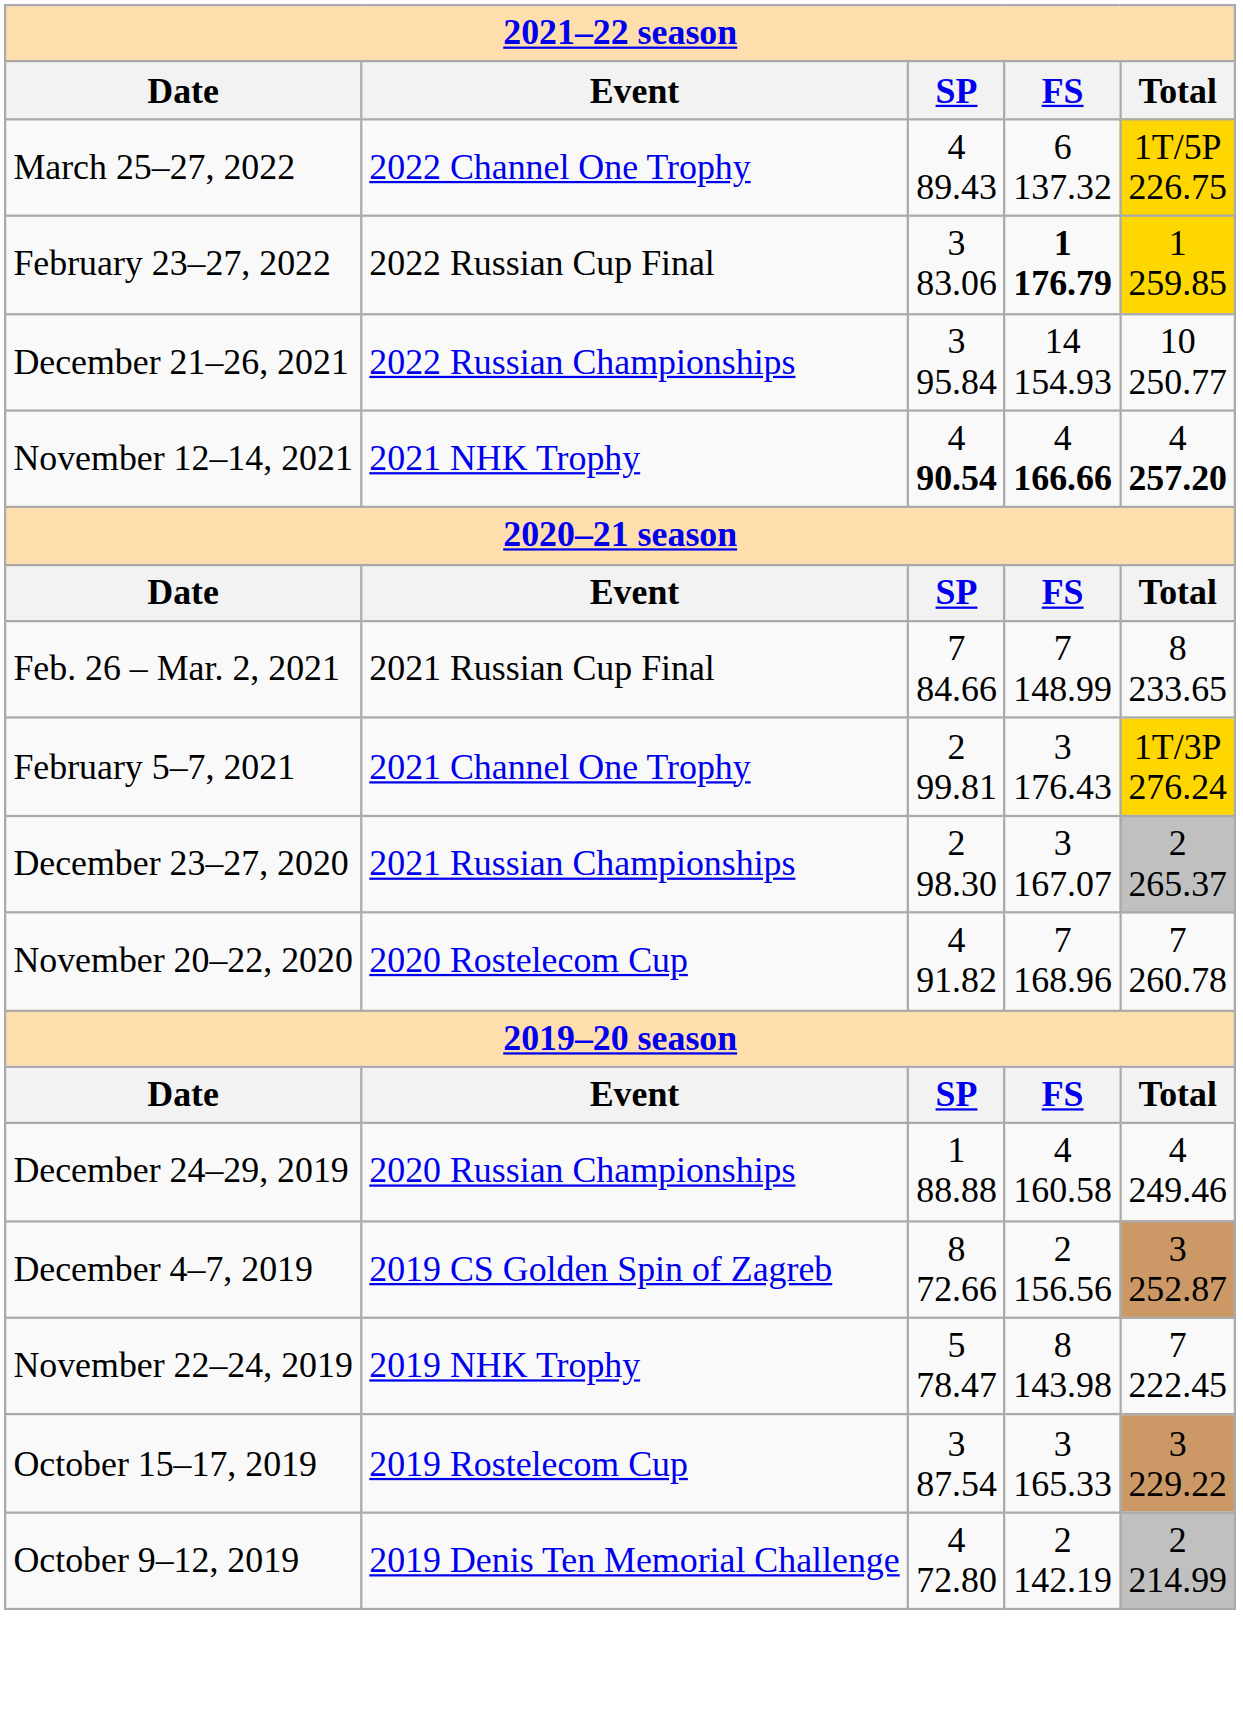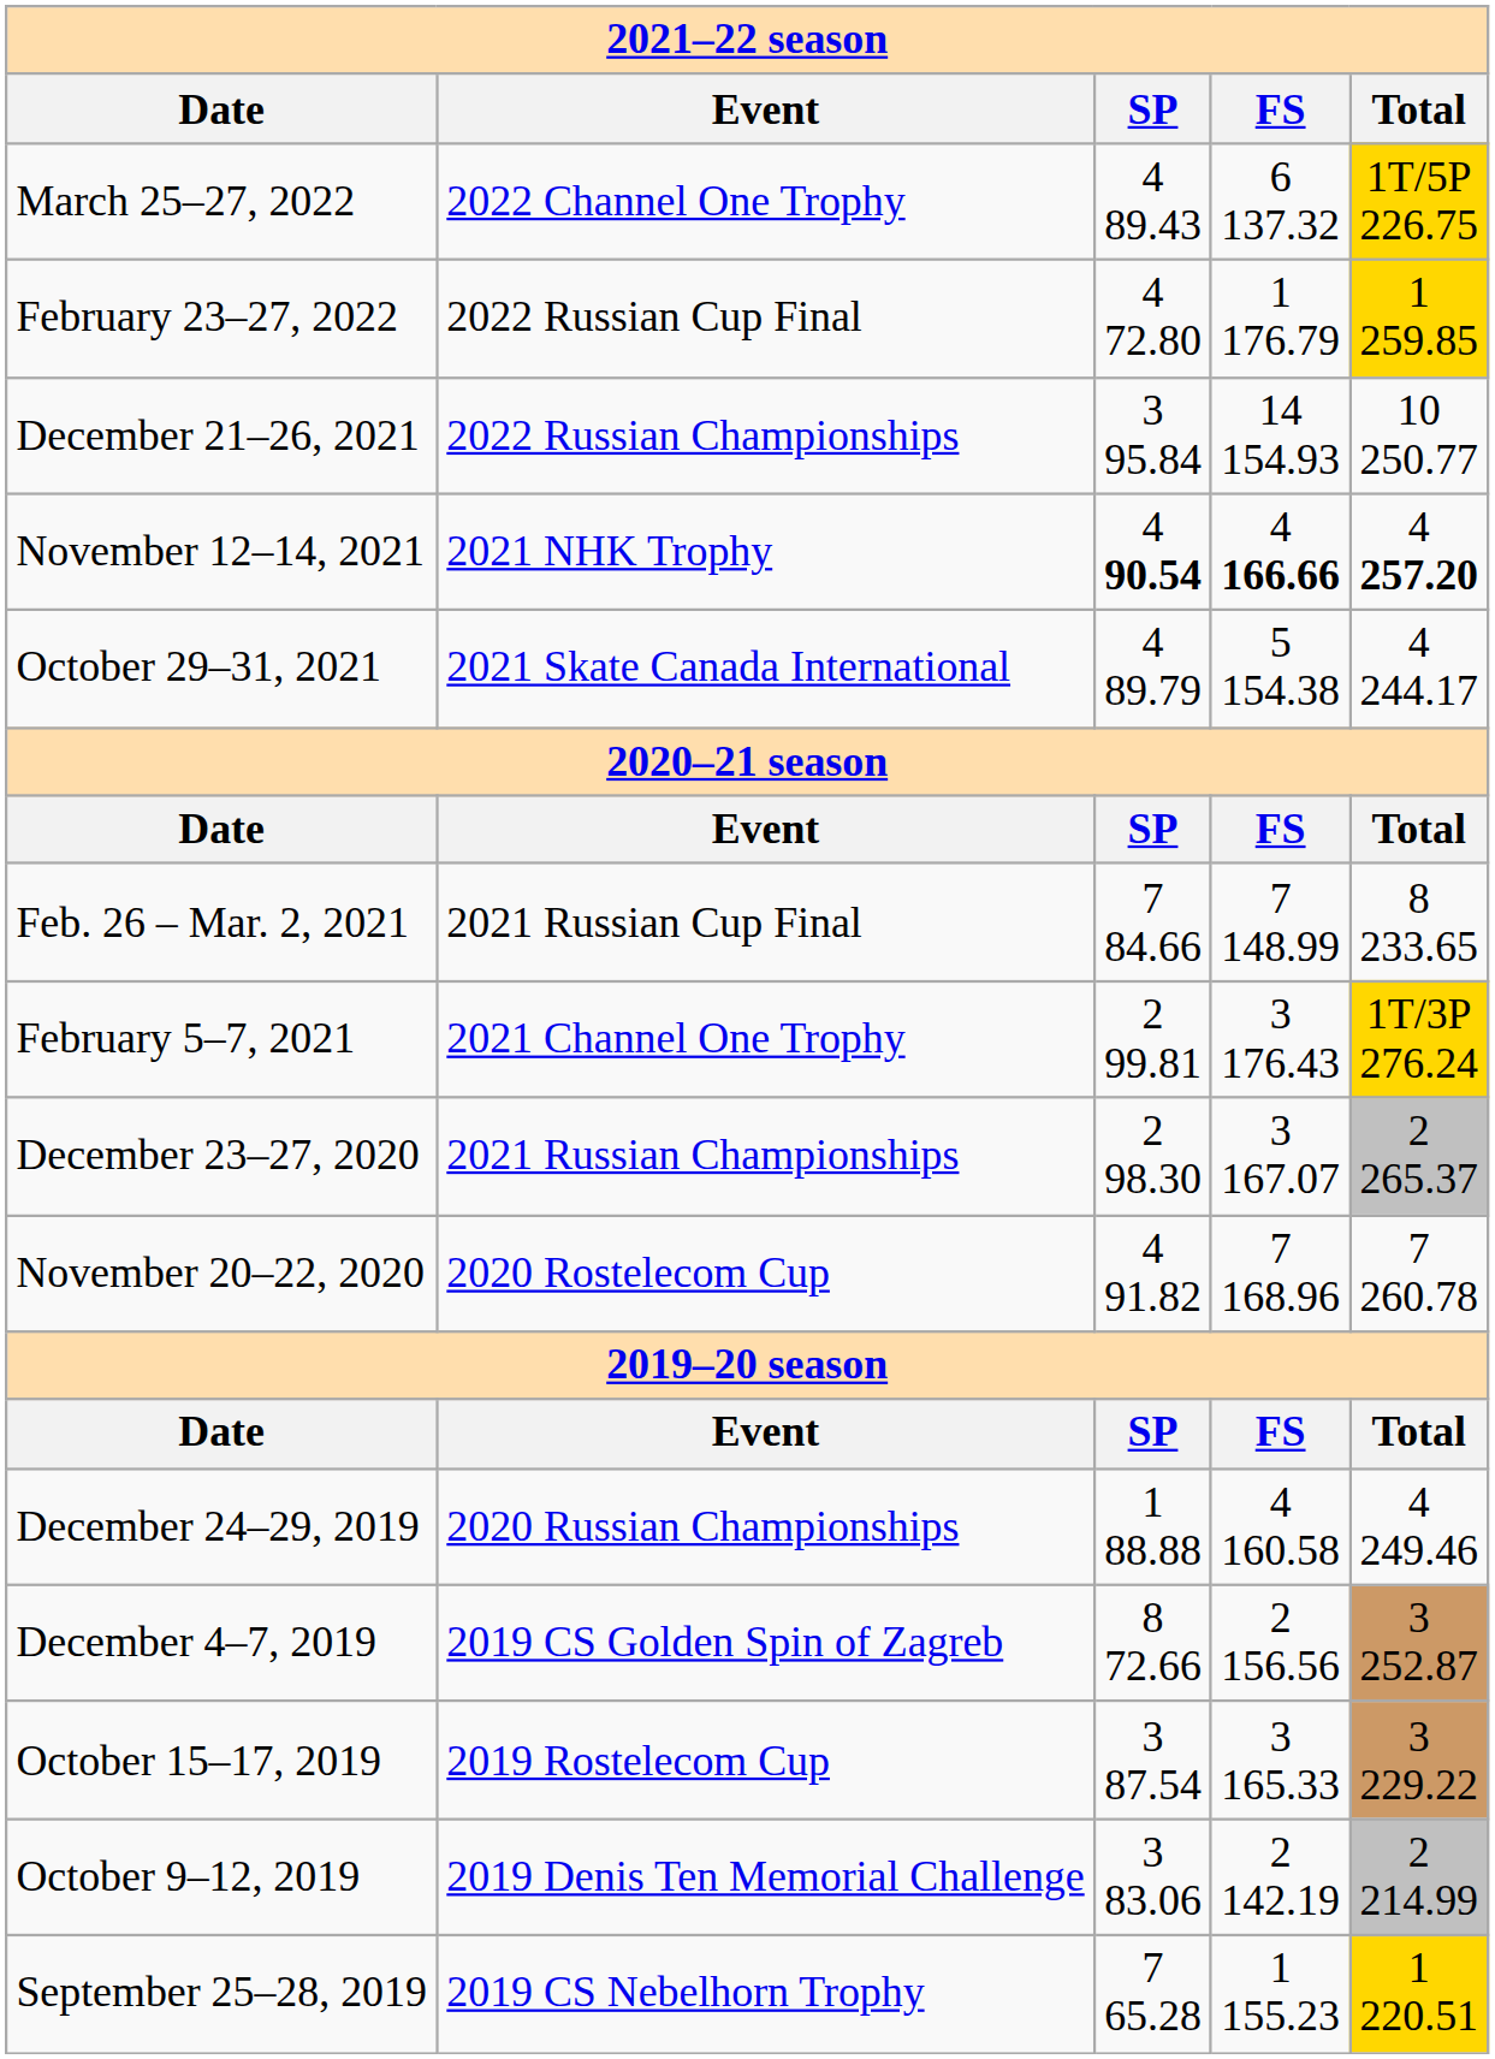 <table class="wikitable">
 <tr>
 <td style="background-color: #ffdead;" colspan=5 align=center><a href='#'><strong>2021–22 season</strong></a></td>
 </tr>
 <tr>
 <th>Date</th>
 <th>Event</th>
 <th><a href='#'>SP</a></th>
 <th><a href='#'>FS</a></th>
 <th>Total</th>
 </tr>
 <tr>
 <td>March 25–27, 2022</td>
 <td><a href='#'>2022 Channel One Trophy</a></td>
 <td align=center>4 <br> 89.43</td>
 <td align=center>6 <br> 137.32</td>
 <td align=center bgcolor=gold>1T/5P <br> 226.75</td>
 </tr>
 <tr>
 <td>February 23–27, 2022</td>
 <td>2022 Russian Cup Final</td>
-<td align=center>3 <br> 83.06</td>
-<td align=center><strong>1 <br> 176.79</strong></td>
+<td align=center>4 <br> 72.80</td>
+<td align=center>1 <br> 176.79</td>
 <td align=center bgcolor=gold>1 <br> 259.85</td>
 </tr>
 <tr>
 <td>December 21–26, 2021</td>
 <td><a href='#'>2022 Russian Championships</a></td>
 <td align=center>3 <br> 95.84</td>
 <td align=center>14 <br> 154.93</td>
 <td align=center>10 <br> 250.77</td>
 </tr>
 <tr>
 <td>November 12–14, 2021</td>
 <td><a href='#'>2021 NHK Trophy</a></td>
 <td align=center>4 <br> <strong>90.54</strong></td>
 <td align=center>4 <br> <strong>166.66</strong></td>
 <td align=center>4 <br> <strong>257.20</strong></td>
+</tr>
+<tr>
+<td>October 29–31, 2021</td>
+<td><a href='#'>2021 Skate Canada International</a></td>
+<td align=center>4 <br> 89.79</td>
+<td align=center>5 <br> 154.38</td>
+<td align=center>4 <br> 244.17</td>
 </tr>
 <tr>
 <td style="background-color: #ffdead;" colspan=5 align=center><a href='#'><strong>2020–21 season</strong></a></td>
 </tr>
 <tr>
 <th>Date</th>
 <th>Event</th>
 <th><a href='#'>SP</a></th>
 <th><a href='#'>FS</a></th>
 <th>Total</th>
 </tr>
 <tr>
 <td>Feb. 26 – Mar. 2, 2021</td>
 <td>2021 Russian Cup Final</td>
 <td align=center>7 <br> 84.66</td>
 <td align=center>7 <br> 148.99</td>
 <td align=center>8 <br> 233.65</td>
 </tr>
 <tr>
 <td>February 5–7, 2021</td>
 <td><a href='#'>2021 Channel One Trophy</a></td>
 <td align=center>2 <br> 99.81</td>
 <td align=center>3 <br> 176.43</td>
 <td align=center bgcolor=gold>1T/3P <br> 276.24</td>
 </tr>
 <tr>
 <td>December 23–27, 2020</td>
 <td><a href='#'>2021 Russian Championships</a></td>
 <td align=center>2 <br> 98.30</td>
 <td align=center>3 <br> 167.07</td>
 <td align=center bgcolor=silver>2 <br> 265.37</td>
 </tr>
 <tr>
 <td>November 20–22, 2020</td>
 <td><a href='#'>2020 Rostelecom Cup</a></td>
 <td align=center>4 <br> 91.82</td>
 <td align=center>7 <br> 168.96</td>
 <td align=center>7 <br> 260.78</td>
 </tr>
 <tr>
 <td colspan="5" style="background-color: #ffdead; " align="center"><a href='#'><strong>2019–20 season</strong></a></td>
 </tr>
 <tr>
 <th>Date</th>
 <th>Event</th>
 <th><a href='#'>SP</a></th>
 <th><a href='#'>FS</a></th>
 <th>Total</th>
 </tr>
 <tr>
 <td>December 24–29, 2019</td>
 <td><a href='#'>2020 Russian Championships</a></td>
 <td align=center>1 <br> 88.88</td>
 <td align=center>4 <br> 160.58</td>
 <td align=center>4 <br> 249.46</td>
 </tr>
 <tr>
 <td>December 4–7, 2019</td>
 <td><a href='#'>2019 CS Golden Spin of Zagreb</a></td>
 <td align=center>8 <br> 72.66</td>
 <td align=center>2 <br> 156.56</td>
 <td align=center bgcolor=cc9966>3 <br> 252.87</td>
 </tr>
 <tr>
-<td>November 22–24, 2019</td>
-<td><a href='#'>2019 NHK Trophy</a></td>
-<td align=center>5 <br> 78.47</td>
-<td align=center>8 <br> 143.98</td>
-<td align=center>7 <br> 222.45</td>
-</tr>
-<tr>
 <td>October 15–17, 2019</td>
 <td><a href='#'>2019 Rostelecom Cup</a></td>
 <td align=center>3 <br> 87.54</td>
 <td align=center>3 <br> 165.33</td>
 <td align=center bgcolor=cc9966>3 <br> 229.22</td>
 </tr>
 <tr>
 <td>October 9–12, 2019</td>
 <td><a href='#'>2019 Denis Ten Memorial Challenge</a></td>
-<td align=center>4 <br> 72.80</td>
+<td align=center>3 <br> 83.06</td>
 <td align=center>2<br> 142.19</td>
 <td align=center bgcolor=silver>2 <br> 214.99</td>
 </tr>
+<tr>
+<td>September 25–28, 2019</td>
+<td><a href='#'>2019 CS Nebelhorn Trophy</a></td>
+<td align=center>7 <br> 65.28</td>
+<td align=center>1 <br> 155.23</td>
+<td align=center bgcolor=gold>1 <br> 220.51</td>
+</tr>
 </table>
